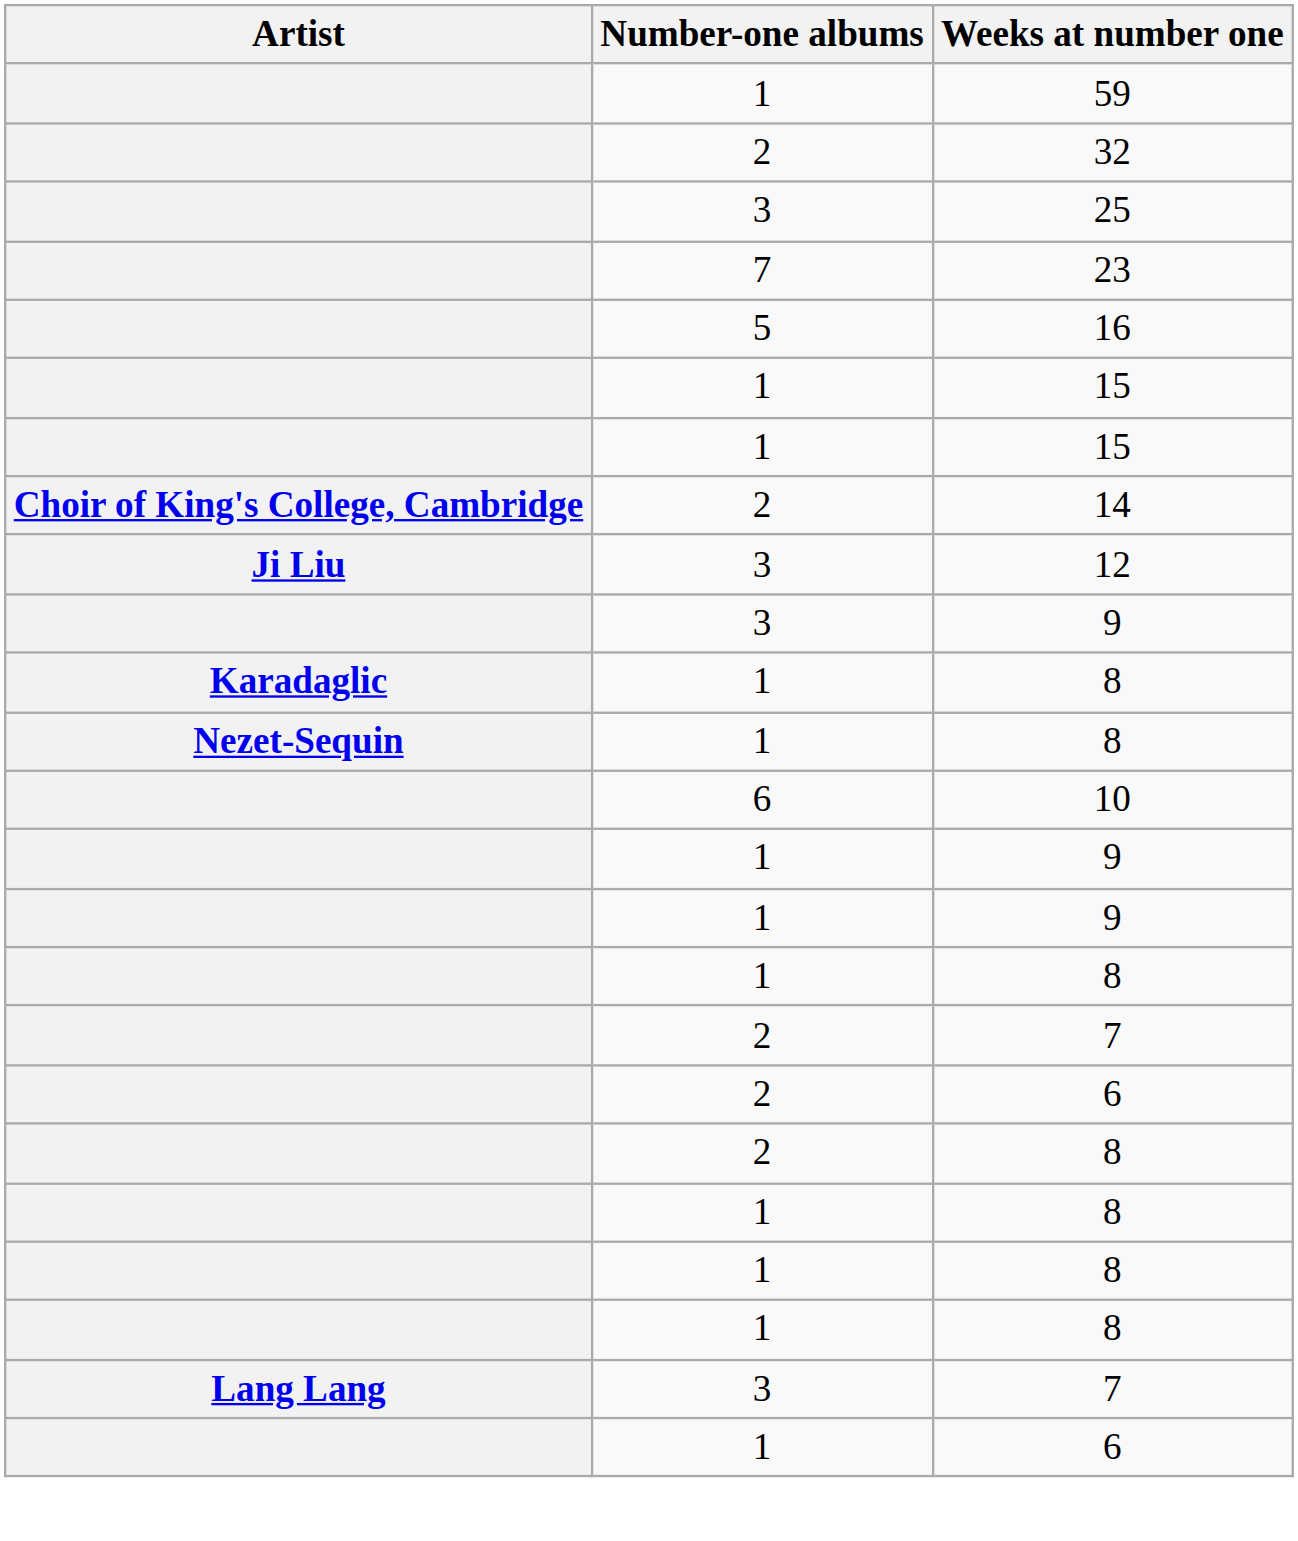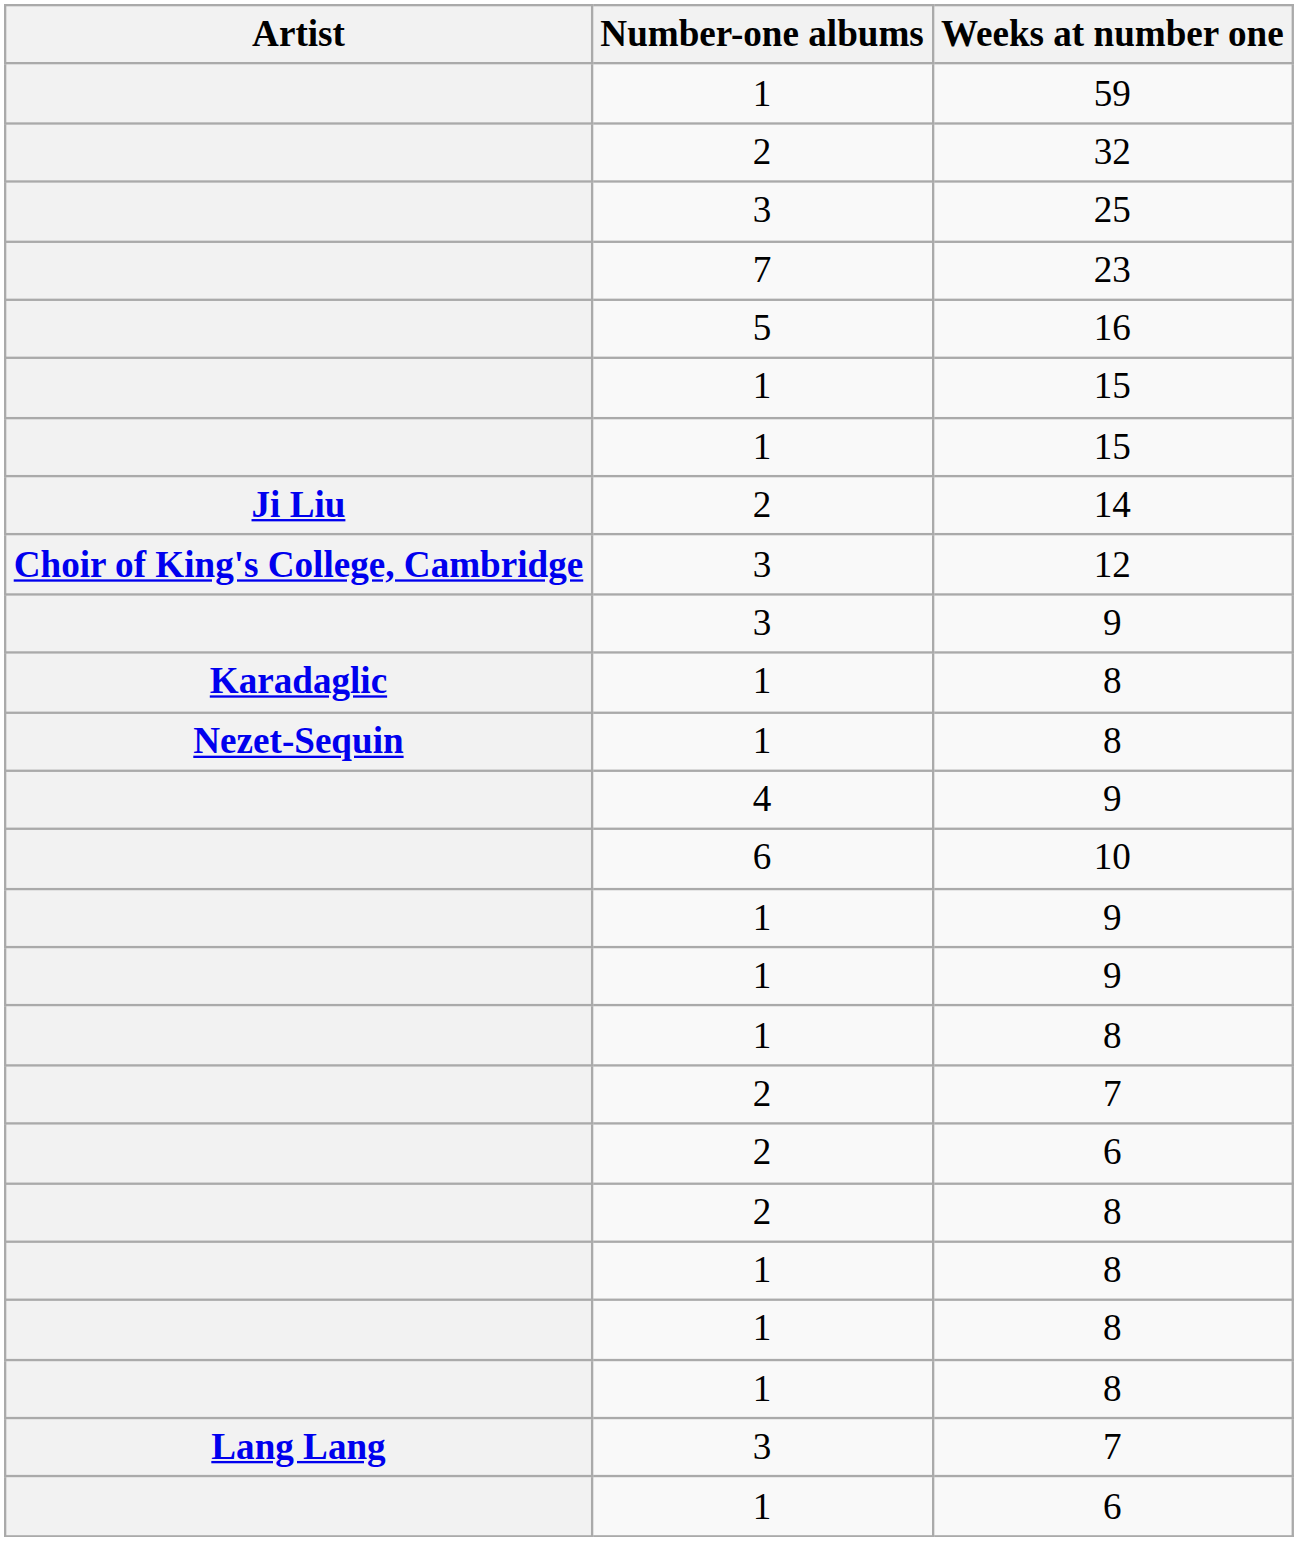 <table class="wikitable plainrowheaders sortable">
 <tr>
 <th scope=col>Artist</th>
 <th scope=col>Number-one albums</th>
 <th scope=col>Weeks at number one</th>
 </tr>
 <tr>
 <th scope=row></th>
 <td align=center>1</td>
 <td align=center>59</td>
 </tr>
 <tr>
 <th scope=row></th>
 <td align=center>2</td>
 <td align=center>32</td>
 </tr>
 <tr>
 <th scope=row></th>
 <td align=center>3</td>
 <td align=center>25</td>
 </tr>
 <tr>
 <th scope=row></th>
 <td align=center>7</td>
 <td align=center>23</td>
 </tr>
 <tr>
 <th scope=row></th>
 <td align=center>5</td>
 <td align=center>16</td>
 </tr>
 <tr>
 <th scope=row></th>
 <td align=center>1</td>
 <td align=center>15</td>
 </tr>
 <tr>
 <th scope=row></th>
 <td align=center>1</td>
 <td align=center>15</td>
 </tr>
 <tr>
-<th scope=row><a href='#'>Choir of King's College, Cambridge</a></th>
+<th scope=row><a href='#'>Ji Liu</a></th>
 <td align=center>2</td>
 <td align=center>14</td>
 </tr>
 <tr>
-<th scope=row><a href='#'>Ji Liu</a></th>
+<th scope=row><a href='#'>Choir of King's College, Cambridge</a></th>
 <td align=center>3</td>
 <td align=center>12</td>
 </tr>
 <tr>
 <th scope=row></th>
 <td align=center>3</td>
 <td align=center>9</td>
 </tr>
 <tr>
 <th scope=row><a href='#'>Karadaglic</a></th>
 <td align=center>1</td>
 <td align=center>8</td>
 </tr>
 <tr>
 <th scope=row><a href='#'>Nezet-Sequin</a></th>
 <td align=center>1</td>
 <td align=center>8</td>
+</tr>
+<tr>
+<th scope=row></th>
+<td align=center>4</td>
+<td align=center>9</td>
 </tr>
 <tr>
 <th scope=row></th>
 <td align=center>6</td>
 <td align=center>10</td>
 </tr>
 <tr>
 <th scope=row></th>
 <td align=center>1</td>
 <td align=center>9</td>
 </tr>
 <tr>
 <th scope=row></th>
 <td align=center>1</td>
 <td align=center>9</td>
 </tr>
 <tr>
 <th scope=row></th>
 <td align=center>1</td>
 <td align=center>8</td>
 </tr>
 <tr>
 <th scope=row></th>
 <td align=center>2</td>
 <td align=center>7</td>
 </tr>
 <tr>
 <th scope=row></th>
 <td align=center>2</td>
 <td align=center>6</td>
 </tr>
 <tr>
 <th scope=row></th>
 <td align=center>2</td>
 <td align=center>8</td>
 </tr>
 <tr>
 <th scope=row></th>
 <td align=center>1</td>
 <td align=center>8</td>
 </tr>
 <tr>
 <th scope=row></th>
 <td align=center>1</td>
 <td align=center>8</td>
 </tr>
 <tr>
 <th scope=row></th>
 <td align=center>1</td>
 <td align=center>8</td>
 </tr>
 <tr>
 <th scope=row><a href='#'>Lang Lang</a></th>
 <td align=center>3</td>
 <td align=center>7</td>
 </tr>
 <tr>
 <th scope=row></th>
 <td align=center>1</td>
 <td align=center>6</td>
 </tr>
 </table>
